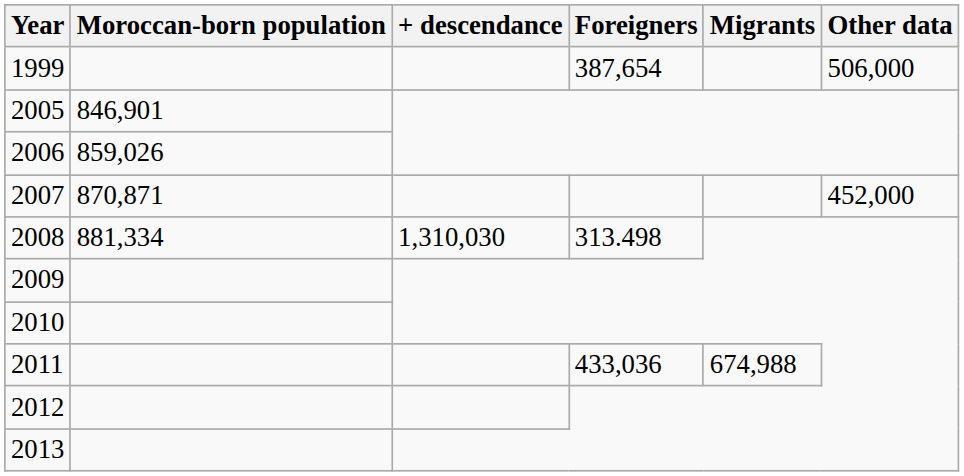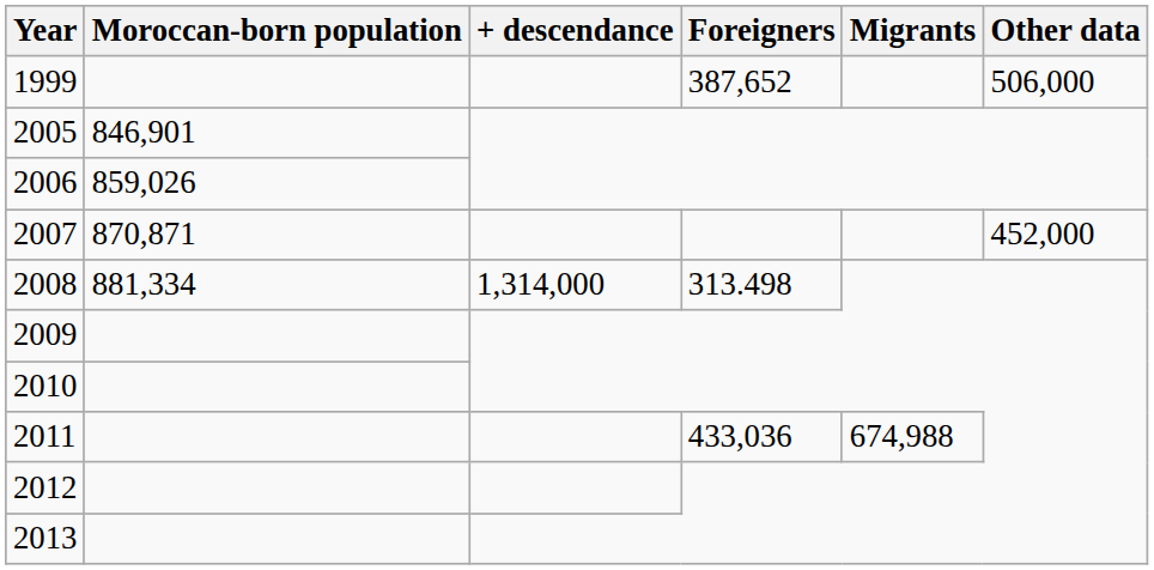 <table class="wikitable">
 <tr>
 <th>Year</th>
 <th>Moroccan-born population</th>
 <th>+ descendance</th>
 <th>Foreigners</th>
 <th>Migrants</th>
 <th>Other data</th>
 </tr>
 <tr>
 <td>1999</td>
 <td></td>
 <td></td>
-<td>387,654</td>
+<td>387,652</td>
 <td></td>
 <td>506,000</td>
 </tr>
 <tr>
 <td>2005</td>
 <td>846,901</td>
 </tr>
 <tr>
 <td>2006</td>
 <td>859,026</td>
 </tr>
 <tr>
 <td>2007</td>
 <td>870,871</td>
 <td></td>
 <td></td>
 <td></td>
 <td>452,000</td>
 </tr>
 <tr>
 <td>2008</td>
 <td>881,334</td>
-<td>1,310,030</td>
+<td>1,314,000</td>
 <td>313.498</td>
 </tr>
 <tr>
 <td>2009</td>
 <td></td>
 </tr>
 <tr>
 <td>2010</td>
 <td></td>
 </tr>
 <tr>
 <td>2011</td>
 <td></td>
 <td></td>
 <td>433,036</td>
 <td>674,988</td>
 </tr>
 <tr>
 <td>2012</td>
 <td></td>
 <td></td>
 </tr>
 <tr>
 <td>2013</td>
 <td></td>
 </tr>
 </table>
